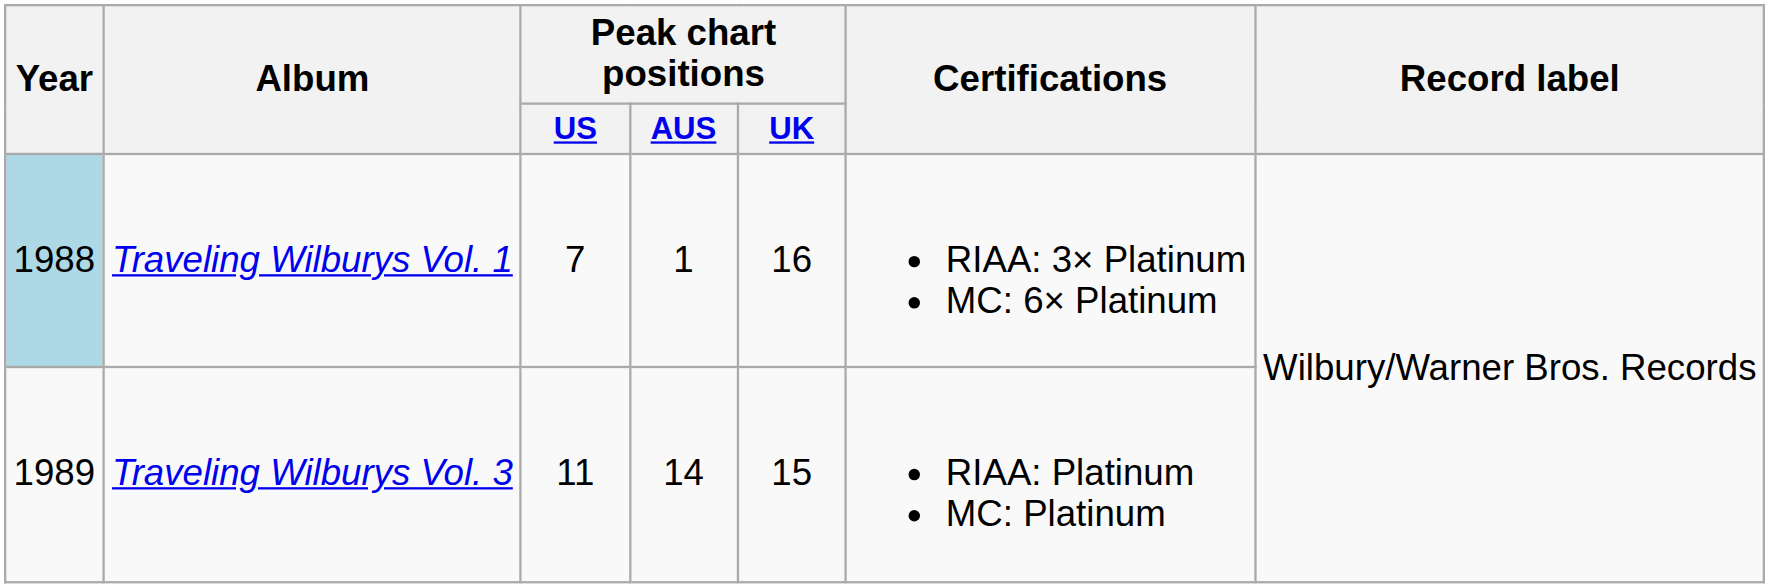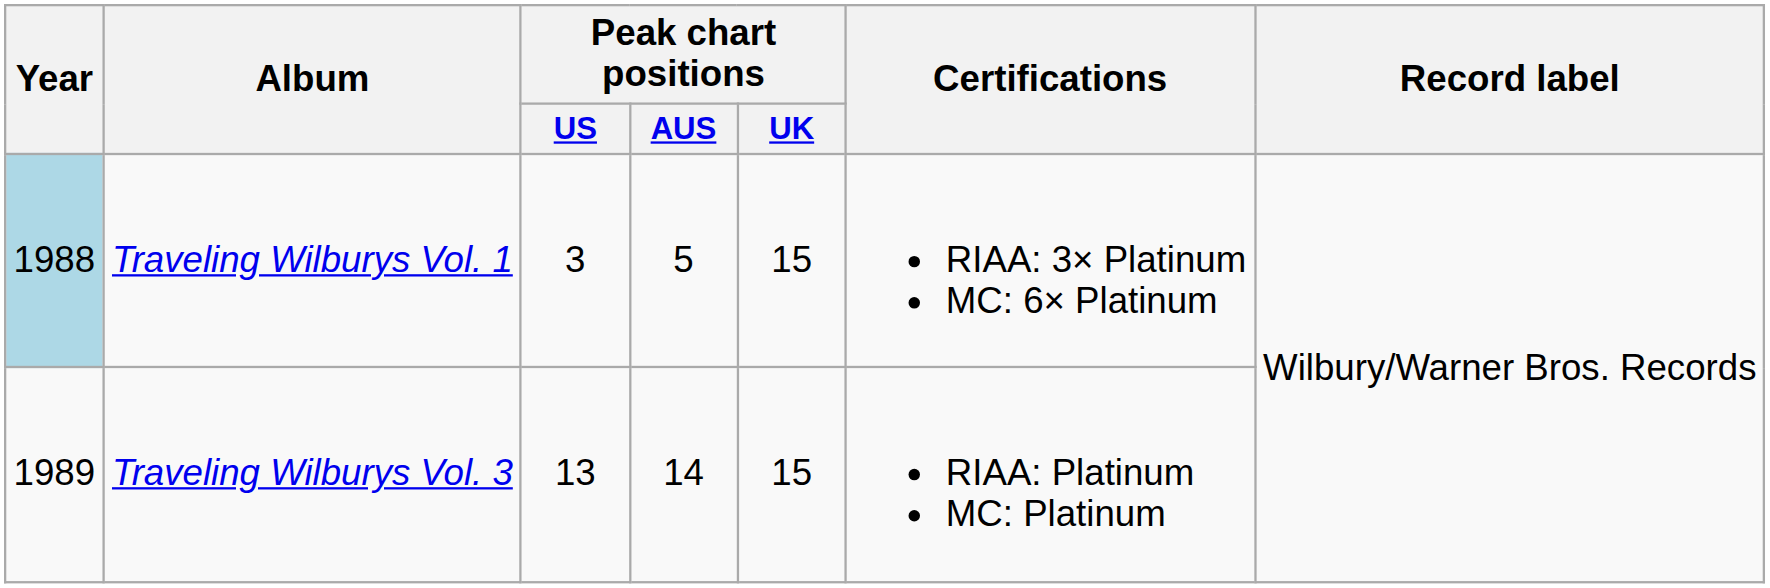 <table class="wikitable">
 <tr>
 <th rowspan="2">Year</th>
 <th rowspan="2">Album</th>
 <th colspan="3">Peak chart positions</th>
 <th rowspan="2">Certifications</th>
 <th rowspan="2">Record label</th>
 </tr>
 <tr>
 <th style="width:3em;font-size:85%"><a href='#'>US</a><br></th>
 <th style="width:3em;font-size:85%"><a href='#'>AUS</a><br></th>
 <th style="width:3em;font-size:85%"><a href='#'>UK</a><br></th>
 </tr>
 <tr>
 <td style="background: lightblue;">1988</td>
 <td><em><a href='#'>Traveling Wilburys Vol. 1</a></em></td>
-<td style="text-align:center;">7</td>
-<td style="text-align:center;">1</td>
-<td style="text-align:center;">16</td>
+<td style="text-align:center;">3</td>
+<td style="text-align:center;">5</td>
+<td style="text-align:center;">15</td>
 <td><br><ul><li>RIAA: 3× Platinum</li><li>MC: 6× Platinum</li></ul></td>
 <td rowspan="2">Wilbury/Warner Bros. Records</td>
 </tr>
 <tr>
 <td>1989</td>
 <td><em><a href='#'>Traveling Wilburys Vol. 3</a></em></td>
-<td style="text-align:center;">11</td>
+<td style="text-align:center;">13</td>
 <td style="text-align:center;">14</td>
 <td style="text-align:center;">15</td>
 <td><br><ul><li>RIAA: Platinum</li><li>MC: Platinum</li></ul></td>
 </tr>
 </table>
